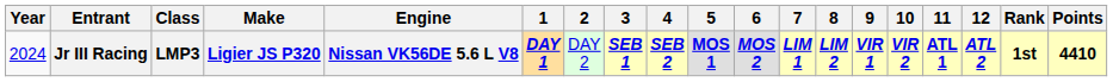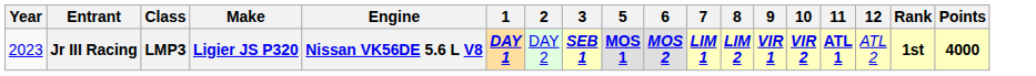 <table class="wikitable" style="text-align:center; font-size:85%">
 <tr>
 <th>Year</th>
 <th>Entrant</th>
 <th>Class</th>
 <th>Make</th>
 <th>Engine</th>
 <th>1</th>
 <th>2</th>
 <th>3</th>
-<th>4</th>
 <th>5</th>
 <th>6</th>
 <th>7</th>
 <th>8</th>
 <th>9</th>
 <th>10</th>
 <th>11</th>
 <th>12</th>
 <th>Rank</th>
 <th>Points</th>
 </tr>
 <tr>
-<td><a href='#'>2024</a></td>
+<td><a href='#'>2023</a></td>
 <th>Jr III Racing</th>
 <th>LMP3</th>
 <th><a href='#'>Ligier JS P320</a></th>
 <th><a href='#'>Nissan VK56DE</a> 5.6 L <a href='#'>V8</a></th>
 <td style="background:#FFDF9F;"><strong><em><a href='#'>DAY<br>1</a></em></strong><br></td>
 <td style="background:#DFFFDF;"><a href='#'>DAY<br>2</a><br></td>
 <td style="background:#FFFFBF;"><strong><em><a href='#'>SEB<br>1</a></em></strong><br></td>
-<td style="background:#FFFFBF;"><strong><em><a href='#'>SEB<br>2</a></em></strong><br></td>
 <td style="background:#DFDFDF;"><strong><a href='#'>MOS<br>1</a></strong><br></td>
 <td style="background:#DFDFDF;"><strong><em><a href='#'>MOS<br>2</a></em></strong><br></td>
 <td style="background:#FFFFBF;"><strong><em><a href='#'>LIM<br>1</a></em></strong><br></td>
 <td style="background:#FFFFBF;"><strong><em><a href='#'>LIM<br>2</a></em></strong><br></td>
 <td style="background:#FFFFBF;"><strong><em><a href='#'>VIR<br>1</a></em></strong><br></td>
 <td style="background:#FFFFBF;"><strong><em><a href='#'>VIR<br>2</a></em></strong><br></td>
 <td style="background:#FFFFBF;"><strong><a href='#'>ATL<br>1</a><br></strong></td>
-<td style="background:#FFFFBF;"><strong><em><a href='#'>ATL<br>2</a></em><br></strong></td>
+<td style="background:#FFFFBF;"><em><a href='#'>ATL<br>2</a></em><br></td>
 <th style="background:#FFFFBF;">1st</th>
-<th style="background:#FFFFBF;">4410</th>
+<th style="background:#FFFFBF;">4000</th>
 </tr>
 </table>
